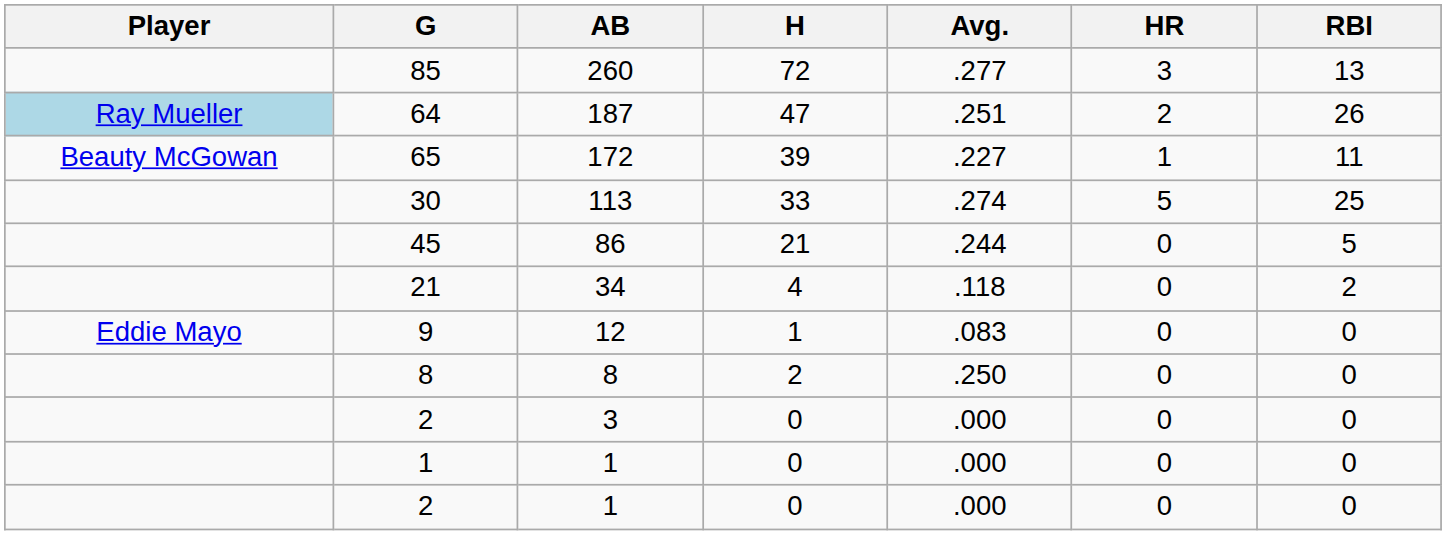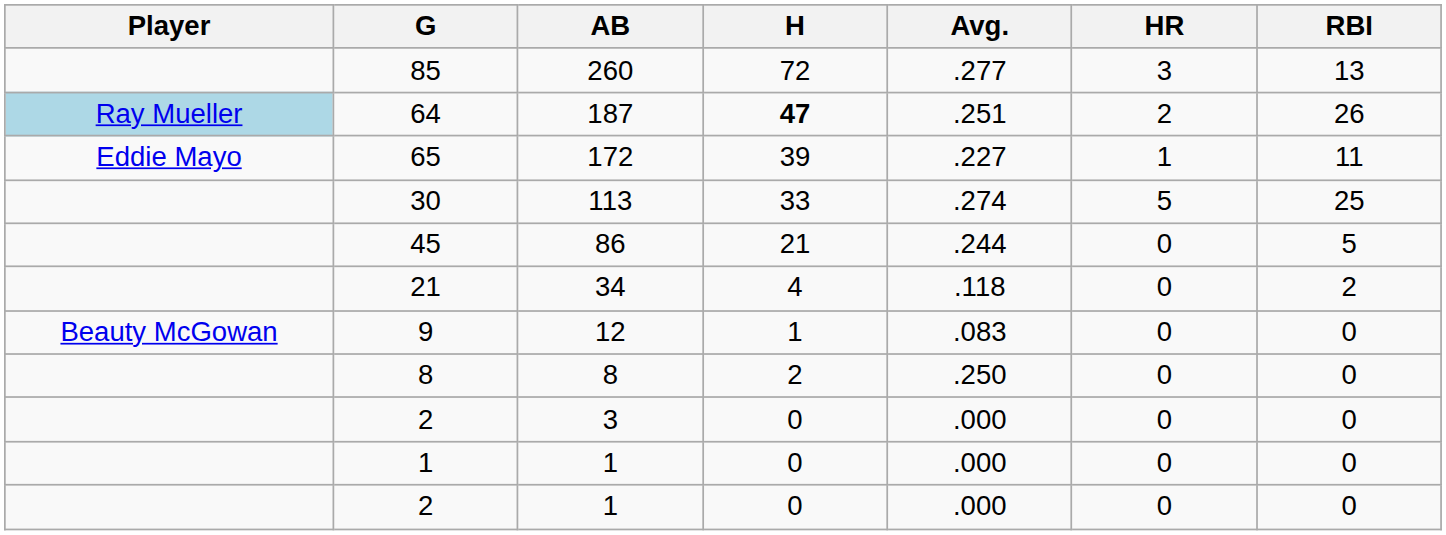 <table class="wikitable sortable">
 <tr>
 <th bgcolor="#DDDDFF" width="16%">Player</th>
 <th bgcolor="#DDDDFF" width="9%">G</th>
 <th bgcolor="#DDDDFF" width="9%">AB</th>
 <th bgcolor="#DDDDFF" width="9%">H</th>
 <th bgcolor="#DDDDFF" width="9%">Avg.</th>
 <th bgcolor="#DDDDFF" width="9%">HR</th>
 <th bgcolor="#DDDDFF" width="9%">RBI</th>
 </tr>
 <tr align="center">
 <td></td>
 <td>85</td>
 <td>260</td>
 <td>72</td>
 <td>.277</td>
 <td>3</td>
 <td>13</td>
 </tr>
 <tr align="center">
 <td style="background: lightblue;"><a href='#'>Ray Mueller</a></td>
 <td>64</td>
 <td>187</td>
-<td>47</td>
+<td><strong>47</strong></td>
 <td>.251</td>
 <td>2</td>
 <td>26</td>
 </tr>
 <tr align="center">
-<td><a href='#'>Beauty McGowan</a></td>
+<td><a href='#'>Eddie Mayo</a></td>
 <td>65</td>
 <td>172</td>
 <td>39</td>
 <td>.227</td>
 <td>1</td>
 <td>11</td>
 </tr>
 <tr align="center">
 <td></td>
 <td>30</td>
 <td>113</td>
 <td>33</td>
 <td>.274</td>
 <td>5</td>
 <td>25</td>
 </tr>
 <tr align="center">
 <td></td>
 <td>45</td>
 <td>86</td>
 <td>21</td>
 <td>.244</td>
 <td>0</td>
 <td>5</td>
 </tr>
 <tr align="center">
 <td></td>
 <td>21</td>
 <td>34</td>
 <td>4</td>
 <td>.118</td>
 <td>0</td>
 <td>2</td>
 </tr>
 <tr align="center">
-<td><a href='#'>Eddie Mayo</a></td>
+<td><a href='#'>Beauty McGowan</a></td>
 <td>9</td>
 <td>12</td>
 <td>1</td>
 <td>.083</td>
 <td>0</td>
 <td>0</td>
 </tr>
 <tr align="center">
 <td></td>
 <td>8</td>
 <td>8</td>
 <td>2</td>
 <td>.250</td>
 <td>0</td>
 <td>0</td>
 </tr>
 <tr align="center">
 <td></td>
 <td>2</td>
 <td>3</td>
 <td>0</td>
 <td>.000</td>
 <td>0</td>
 <td>0</td>
 </tr>
 <tr align="center">
 <td></td>
 <td>1</td>
 <td>1</td>
 <td>0</td>
 <td>.000</td>
 <td>0</td>
 <td>0</td>
 </tr>
 <tr align="center">
 <td></td>
 <td>2</td>
 <td>1</td>
 <td>0</td>
 <td>.000</td>
 <td>0</td>
 <td>0</td>
 </tr>
 </table>
